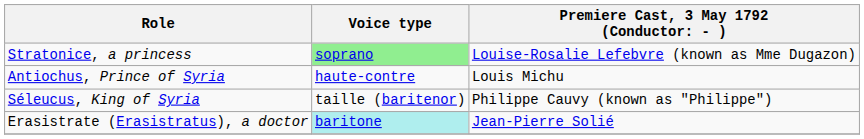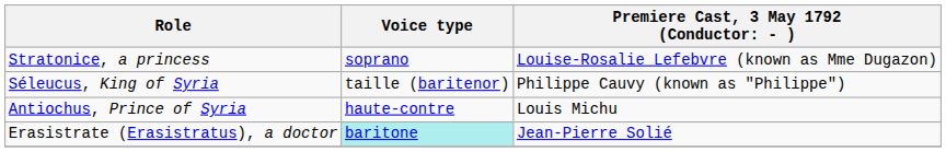 <table class="wikitable">
 <tr>
 <th>Role</th>
 <th>Voice type</th>
 <th>Premiere Cast, 3 May 1792<br>(Conductor: - )</th>
 </tr>
 <tr>
 <td><a href='#'>Stratonice</a>, <em>a princess</em></td>
-<td style="background: lightgreen;"><a href='#'>soprano</a></td>
+<td><a href='#'>soprano</a></td>
 <td><a href='#'>Louise-Rosalie Lefebvre</a> (known as Mme Dugazon)</td>
+</tr>
+<tr>
+<td><a href='#'>Séleucus</a>, <em>King of <a href='#'>Syria</a></em></td>
+<td>taille (<a href='#'>baritenor</a>)</td>
+<td>Philippe Cauvy (known as "Philippe")</td>
 </tr>
 <tr>
 <td><a href='#'>Antiochus</a>, <em>Prince of <a href='#'>Syria</a></em></td>
 <td><a href='#'>haute-contre</a></td>
 <td>Louis Michu</td>
-</tr>
-<tr>
-<td><a href='#'>Séleucus</a>, <em>King of <a href='#'>Syria</a></em></td>
-<td>taille (<a href='#'>baritenor</a>)</td>
-<td>Philippe Cauvy (known as "Philippe")</td>
 </tr>
 <tr>
 <td>Erasistrate (<a href='#'>Erasistratus</a>), <em>a doctor</em></td>
 <td style="background: paleturquoise;"><a href='#'>baritone</a></td>
 <td><a href='#'>Jean-Pierre Solié</a></td>
 </tr>
 <tr>
 </tr>
 </table>
